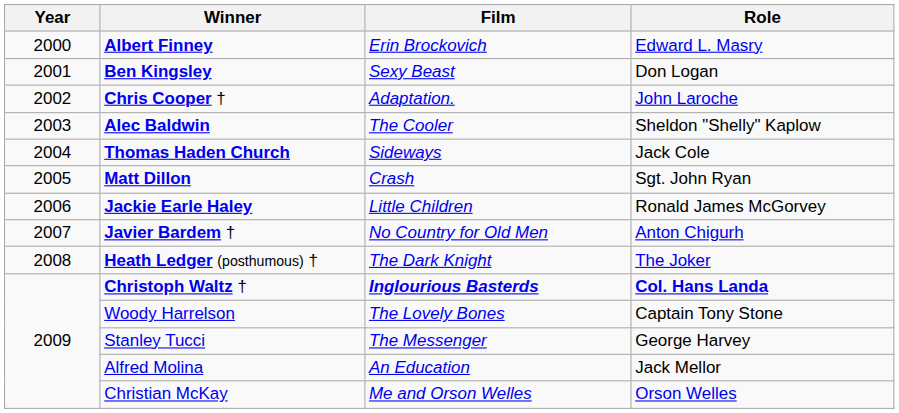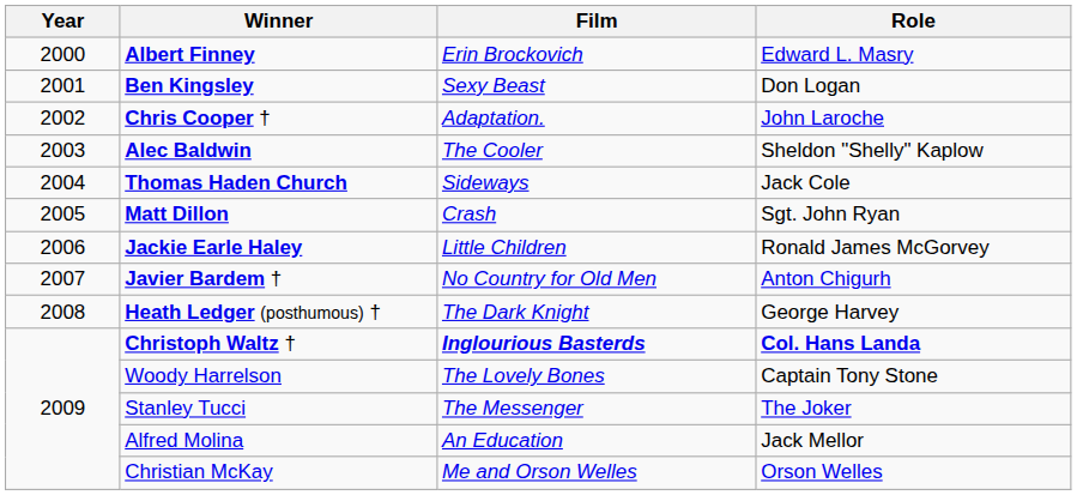 <table class="wikitable" width="95%" cellpadding="5">
 <tr>
 <th width="100"><strong>Year</strong></th>
 <th width="300"><strong>Winner</strong></th>
 <th width="300"><strong>Film</strong></th>
 <th width="300"><strong>Role</strong></th>
 </tr>
 <tr>
 <td style="text-align:center;">2000</td>
 <td><strong><a href='#'>Albert Finney</a></strong></td>
 <td><em><a href='#'>Erin Brockovich</a></em></td>
 <td><a href='#'>Edward L. Masry</a></td>
 </tr>
 <tr>
 <td style="text-align:center;">2001</td>
 <td><strong><a href='#'>Ben Kingsley</a></strong></td>
 <td><em><a href='#'>Sexy Beast</a></em></td>
 <td>Don Logan</td>
 </tr>
 <tr>
 <td style="text-align:center;">2002</td>
 <td><strong><a href='#'>Chris Cooper</a></strong> †</td>
 <td><em><a href='#'>Adaptation.</a></em></td>
 <td><a href='#'>John Laroche</a></td>
 </tr>
 <tr>
 <td style="text-align:center;">2003</td>
 <td><strong><a href='#'>Alec Baldwin</a></strong></td>
 <td><em><a href='#'>The Cooler</a></em></td>
 <td>Sheldon "Shelly" Kaplow</td>
 </tr>
 <tr>
 <td style="text-align:center;">2004</td>
 <td><strong><a href='#'>Thomas Haden Church</a></strong></td>
 <td><em><a href='#'>Sideways</a></em></td>
 <td>Jack Cole</td>
 </tr>
 <tr>
 <td style="text-align:center;">2005</td>
 <td><strong><a href='#'>Matt Dillon</a></strong></td>
 <td><em><a href='#'>Crash</a></em></td>
 <td>Sgt. John Ryan</td>
 </tr>
 <tr>
 <td style="text-align:center;">2006</td>
 <td><strong><a href='#'>Jackie Earle Haley</a></strong></td>
 <td><em><a href='#'>Little Children</a></em></td>
 <td>Ronald James McGorvey</td>
 </tr>
 <tr>
 <td style="text-align:center;">2007</td>
 <td><strong><a href='#'>Javier Bardem</a></strong> †</td>
 <td><em><a href='#'>No Country for Old Men</a></em></td>
 <td><a href='#'>Anton Chigurh</a></td>
 </tr>
 <tr>
 <td style="text-align:center;">2008</td>
 <td><strong><a href='#'>Heath Ledger</a></strong> <small>(posthumous)</small> †</td>
 <td><em><a href='#'>The Dark Knight</a></em></td>
-<td><a href='#'>The Joker</a></td>
+<td>George Harvey</td>
 </tr>
 <tr>
 <td rowspan="5" style="text-align:center;">2009</td>
 <td><strong><a href='#'>Christoph Waltz</a></strong> †</td>
 <td><em><a href='#'><strong>Inglourious Basterds</strong></a></em></td>
 <td><a href='#'><strong>Col. Hans Landa</strong></a></td>
 </tr>
 <tr>
 <td><a href='#'>Woody Harrelson</a></td>
 <td><em><a href='#'>The Lovely Bones</a></em></td>
 <td>Captain Tony Stone</td>
 </tr>
 <tr>
 <td><a href='#'>Stanley Tucci</a></td>
 <td><em><a href='#'>The Messenger</a></em></td>
-<td>George Harvey</td>
+<td><a href='#'>The Joker</a></td>
 </tr>
 <tr>
 <td><a href='#'>Alfred Molina</a></td>
 <td><em><a href='#'>An Education</a></em></td>
 <td>Jack Mellor</td>
 </tr>
 <tr>
 <td><a href='#'>Christian McKay</a></td>
 <td><em><a href='#'>Me and Orson Welles</a></em></td>
 <td><a href='#'>Orson Welles</a></td>
 </tr>
 </table>
